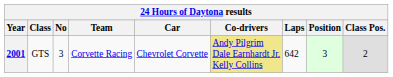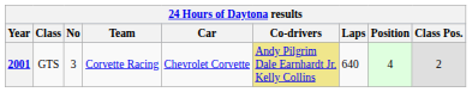 <table class="wikitable" style="font-size:90%">
 <tr>
 <th colspan=45><a href='#'>24 Hours of Daytona</a> results</th>
 </tr>
 <tr style="background:#abbbdd;">
 <th>Year</th>
 <th>Class</th>
 <th>No</th>
 <th>Team</th>
 <th>Car</th>
 <th>Co-drivers</th>
 <th>Laps</th>
 <th>Position</th>
 <th>Class Pos.</th>
 </tr>
 <tr>
 <th><a href='#'>2001</a></th>
 <td align=center>GTS</td>
 <td align=center>3</td>
 <td nowrap> <a href='#'>Corvette Racing</a></td>
 <td nowrap><a href='#'>Chevrolet Corvette</a></td>
 <td nowrap style="background: khaki;"> <a href='#'>Andy Pilgrim</a><br> <a href='#'>Dale Earnhardt Jr.</a><br> <a href='#'>Kelly Collins</a></td>
-<td>642</td>
-<td style="background:#DFFFDF;" align=center>3</td>
+<td>640</td>
+<td style="background:#DFFFDF;" align=center>4</td>
 <td style="background:#DFDFDF;" align=center>2</td>
 </tr>
 </table>
